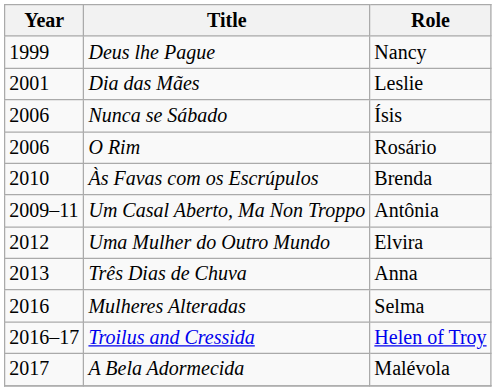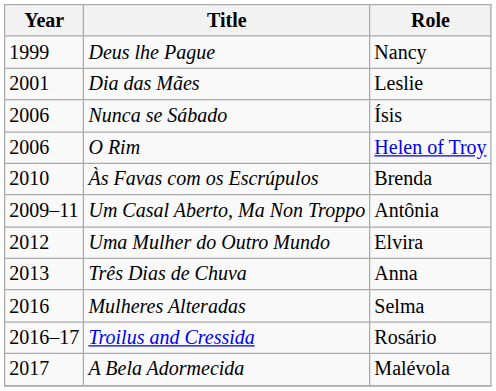 <table class="wikitable">
 <tr>
 <th>Year</th>
 <th>Title</th>
 <th>Role</th>
 </tr>
 <tr>
 <td>1999</td>
 <td><em>Deus lhe Pague</em></td>
 <td>Nancy</td>
 </tr>
 <tr>
 <td>2001</td>
 <td><em>Dia das Mães</em></td>
 <td>Leslie</td>
 </tr>
 <tr>
 <td>2006</td>
 <td><em>Nunca se Sábado</em></td>
 <td>Ísis</td>
 </tr>
 <tr>
 <td>2006</td>
 <td><em>O Rim</em></td>
-<td>Rosário</td>
+<td><a href='#'>Helen of Troy</a></td>
 </tr>
 <tr>
 <td>2010</td>
 <td><em>Às Favas com os Escrúpulos</em></td>
 <td>Brenda</td>
 </tr>
 <tr>
 <td>2009–11</td>
 <td><em>Um Casal Aberto, Ma Non Troppo</em></td>
 <td>Antônia</td>
 </tr>
 <tr>
 <td>2012</td>
 <td><em>Uma Mulher do Outro Mundo</em></td>
 <td>Elvira</td>
 </tr>
 <tr>
 <td>2013</td>
 <td><em>Três Dias de Chuva</em></td>
 <td>Anna</td>
 </tr>
 <tr>
 <td>2016</td>
 <td><em>Mulheres Alteradas</em></td>
 <td>Selma</td>
 </tr>
 <tr>
 <td>2016–17</td>
 <td><em><a href='#'>Troilus and Cressida</a></em></td>
-<td><a href='#'>Helen of Troy</a></td>
+<td>Rosário</td>
 </tr>
 <tr>
 <td>2017</td>
 <td><em>A Bela Adormecida</em></td>
 <td>Malévola</td>
 </tr>
 <tr>
 </tr>
 </table>
